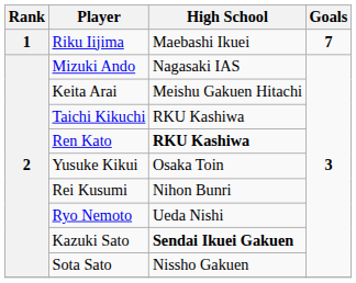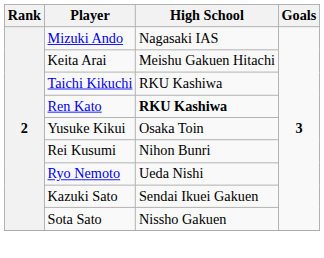 <table class="wikitable" style="text-align:center">
 <tr>
 <th>Rank</th>
 <th>Player</th>
 <th>High School</th>
 <th>Goals</th>
-</tr>
-<tr>
-<th rowspan=1>1</th>
-<td align="left"> <a href='#'>Riku Iijima</a></td>
-<td align="left">Maebashi Ikuei</td>
-<td rowspan=1><strong>7</strong></td>
 </tr>
 <tr>
 <th rowspan=9>2</th>
 <td align="left"> <a href='#'>Mizuki Ando</a></td>
 <td align="left">Nagasaki IAS</td>
 <td rowspan=9><strong>3</strong></td>
 </tr>
 <tr>
 <td align="left"> Keita Arai</td>
 <td align="left">Meishu Gakuen Hitachi</td>
 </tr>
 <tr>
 <td align="left"> <a href='#'>Taichi Kikuchi</a></td>
 <td align="left">RKU Kashiwa</td>
 </tr>
 <tr>
 <td align="left"> <a href='#'>Ren Kato</a></td>
 <td align="left"><strong>RKU Kashiwa</strong></td>
 </tr>
 <tr>
 <td align="left"> Yusuke Kikui</td>
 <td align="left">Osaka Toin</td>
 </tr>
 <tr>
 <td align="left"> Rei Kusumi</td>
 <td align="left">Nihon Bunri</td>
 </tr>
 <tr>
 <td align="left"> <a href='#'>Ryo Nemoto</a></td>
 <td align="left">Ueda Nishi</td>
 </tr>
 <tr>
 <td align="left"> Kazuki Sato</td>
-<td align="left"><strong>Sendai Ikuei Gakuen</strong></td>
+<td align="left">Sendai Ikuei Gakuen</td>
 </tr>
 <tr>
 <td align="left"> Sota Sato</td>
 <td align="left">Nissho Gakuen</td>
 </tr>
 <tr>
 </tr>
 </table>
